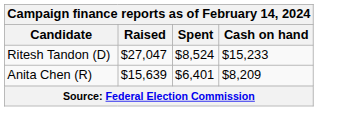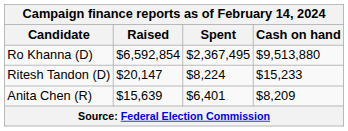 <table class="wikitable sortable">
 <tr>
 <th colspan=4>Campaign finance reports as of February 14, 2024</th>
 </tr>
 <tr style="text-align:center;">
 <th>Candidate</th>
 <th>Raised</th>
 <th>Spent</th>
 <th>Cash on hand</th>
 </tr>
 <tr>
+<td>Ro Khanna (D)</td>
+<td>$6,592,854</td>
+<td>$2,367,495</td>
+<td>$9,513,880</td>
+</tr>
+<tr>
 <td>Ritesh Tandon (D)</td>
-<td>$27,047</td>
-<td>$8,524</td>
+<td>$20,147</td>
+<td>$8,224</td>
 <td>$15,233</td>
 </tr>
 <tr>
 <td>Anita Chen (R)</td>
 <td>$15,639</td>
 <td>$6,401</td>
 <td>$8,209</td>
 </tr>
 <tr>
 <th colspan="4"><small>Source: <a href='#'>Federal Election Commission</a></small></th>
 </tr>
 </table>
